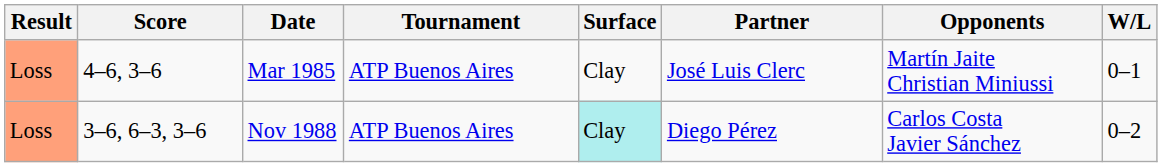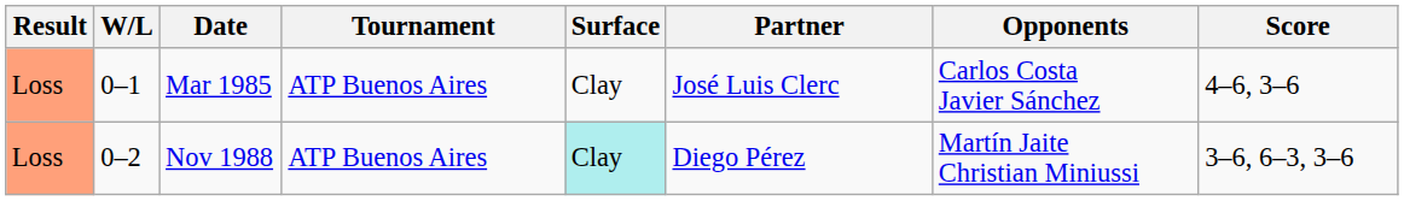 <table class="wikitable">
 <tr>
 <th style="width:45px">Result</th>
-<th style="width:110px" class="unsortable">Score</th>
+<th style="width:30px" class="unsortable">W/L</th>
 <th style="width:65px">Date</th>
 <th style="width:160px">Tournament</th>
 <th style="width:50px">Surface</th>
 <th style="width:150px">Partner</th>
 <th style="width:150px">Opponents</th>
-<th style="width:30px" class="unsortable">W/L</th>
+<th style="width:110px" class="unsortable">Score</th>
 </tr>
 <tr>
 <td style="background:#ffa07a;">Loss</td>
-<td>4–6, 3–6</td>
+<td>0–1</td>
 <td><a href='#'>Mar 1985</a></td>
 <td><a href='#'>ATP Buenos Aires</a></td>
 <td>Clay</td>
 <td> <a href='#'>José Luis Clerc</a></td>
-<td> <a href='#'>Martín Jaite</a><br> <a href='#'>Christian Miniussi</a></td>
-<td>0–1</td>
+<td> <a href='#'>Carlos Costa</a><br> <a href='#'>Javier Sánchez</a></td>
+<td>4–6, 3–6</td>
 </tr>
 <tr>
 <td style="background:#ffa07a;">Loss</td>
-<td>3–6, 6–3, 3–6</td>
+<td>0–2</td>
 <td><a href='#'>Nov 1988</a></td>
 <td><a href='#'>ATP Buenos Aires</a></td>
 <td style="background: paleturquoise;">Clay</td>
 <td> <a href='#'>Diego Pérez</a></td>
-<td> <a href='#'>Carlos Costa</a><br> <a href='#'>Javier Sánchez</a></td>
-<td>0–2</td>
+<td> <a href='#'>Martín Jaite</a><br> <a href='#'>Christian Miniussi</a></td>
+<td>3–6, 6–3, 3–6</td>
 </tr>
 </table>
